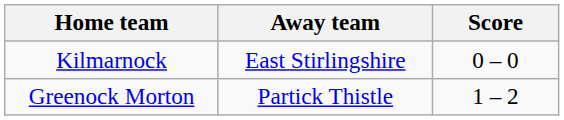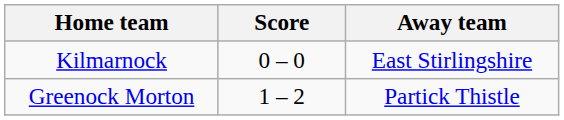 <table class="wikitable" style="text-align: center">
 <tr>
 <th width=140>Home team</th>
+<th width=80>Score</th>
 <th width=140>Away team</th>
-<th width=80>Score</th>
 </tr>
 <tr>
 <td><a href='#'>Kilmarnock</a></td>
+<td>0 – 0</td>
 <td><a href='#'>East Stirlingshire</a></td>
-<td>0 – 0</td>
 </tr>
 <tr>
 <td><a href='#'>Greenock Morton</a></td>
+<td>1 – 2</td>
 <td><a href='#'>Partick Thistle</a></td>
-<td>1 – 2</td>
 </tr>
 </table>
